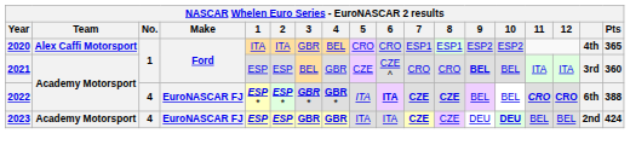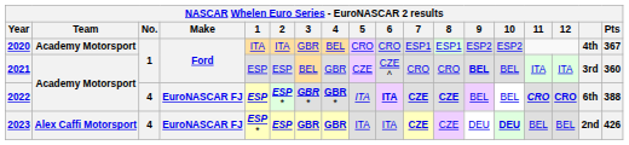 <table class="wikitable" style="text-align:center; font-size:75%">
 <tr>
 <th colspan="18"><a href='#'>NASCAR</a> <a href='#'>Whelen Euro Series</a> - EuroNASCAR 2 results</th>
 </tr>
 <tr>
 <th>Year</th>
 <th>Team</th>
 <th>No.</th>
 <th>Make</th>
 <th>1</th>
 <th>2</th>
 <th>3</th>
 <th>4</th>
 <th>5</th>
 <th>6</th>
 <th>7</th>
 <th>8</th>
 <th>9</th>
 <th>10</th>
 <th>11</th>
 <th>12</th>
 <th></th>
 <th>Pts</th>
 </tr>
 <tr>
 <th><a href='#'>2020</a></th>
-<th><a href='#'>Alex Caffi Motorsport</a></th>
+<th>Academy Motorsport</th>
 <th rowspan=2>1</th>
 <th rowspan=2><a href='#'>Ford</a></th>
 <td style="background-color:#FFDF9F"><a href='#'>ITA</a><br></td>
 <td style="background-color:#FFDF9F"><a href='#'>ITA</a><br></td>
 <td style="background-color:#FFDF9F"><a href='#'>GBR</a><br></td>
 <td style="background-color:#FFDF9F"><a href='#'>BEL</a><br></td>
 <td style="background-color:#EFCFFF"><a href='#'>CRO</a><br></td>
 <td style="background-color:#DFDFDF"><a href='#'>CRO</a><br></td>
 <td style="background-color:#DFDFDF"><a href='#'>ESP1</a><br></td>
 <td style="background-color:#DFFFDF"><a href='#'>ESP1</a><br></td>
 <td style="background-color:#DFDFDF"><a href='#'>ESP2</a><br></td>
 <td style="background-color:#DFDFDF"><a href='#'>ESP2</a><br></td>
 <td colspan=2></td>
 <th>4th</th>
-<th>365</th>
+<th>367</th>
 </tr>
 <tr>
 <th><a href='#'>2021</a></th>
 <th rowspan=2>Academy Motorsport</th>
 <td style="background-color:#DFDFDF"><a href='#'>ESP</a><br></td>
 <td style="background-color:#DFDFDF"><a href='#'>ESP</a><br></td>
 <td style="background-color:#FFDF9F"><a href='#'>BEL</a><br></td>
 <td style="background-color:#DFDFDF"><a href='#'>GBR</a><br></td>
 <td style="background-color:#EFCFFF"><a href='#'>CZE</a><br></td>
 <td style="background-color:#DFDFDF"><a href='#'>CZE</a><br>^</td>
 <td style="background-color:#DFDFDF"><a href='#'>CRO</a><br></td>
 <td style="background-color:#DFDFDF"><a href='#'>CRO</a><br></td>
 <td style="background-color:#DFDFDF"><strong><a href='#'>BEL</a></strong><br></td>
 <td style="background-color:#DFDFDF"><a href='#'>BEL</a><br></td>
 <td style="background-color:#DFFFDF"><a href='#'>ITA</a><br></td>
 <td style="background-color:#DFFFDF"><a href='#'>ITA</a><br></td>
 <th>3rd</th>
 <th>360</th>
 </tr>
 <tr>
 <th><a href='#'>2022</a></th>
 <th>4</th>
 <th><a href='#'>EuroNASCAR FJ</a></th>
-<td style="background-color:#FFFFBF"><strong><em><a href='#'>ESP</a></em></strong><br>*</td>
+<td style="background-color:#FFFFBF"><strong><em><a href='#'>ESP</a> </em></strong><br></td>
 <td style="background-color:#DFFFDF"><strong><em><a href='#'>ESP</a></em></strong><br>*</td>
 <td style="background-color:#DFDFDF"><strong><em><a href='#'>GBR</a></em></strong><br>*</td>
 <td style="background-color:#DFDFDF"><strong><a href='#'>GBR</a></strong><br>*</td>
 <td style="background-color:#DFDFDF"><em><a href='#'>ITA</a></em><br></td>
 <td style="background-color:#EFCFFF"><strong><a href='#'>ITA</a></strong><br></td>
 <td style="background-color:#DFDFDF"><strong><a href='#'>CZE</a><br></strong></td>
 <td style="background-color:#DFDFDF"><strong><a href='#'>CZE</a><br></strong></td>
 <td style="background-color:#EFCFFF"><a href='#'>BEL</a><br></td>
 <td style="background-color:#FFFFFF"><a href='#'>BEL</a><br></td>
 <td style="background-color:#DFDFDF"><strong><em><a href='#'>CRO</a></em></strong><br></td>
 <td style="background-color:#DFDFDF"><strong><a href='#'>CRO</a></strong><br></td>
 <th>6th</th>
 <th>388</th>
 </tr>
 <tr>
 <th><a href='#'>2023</a></th>
-<th>Academy Motorsport</th>
+<th><a href='#'>Alex Caffi Motorsport</a></th>
 <th>4</th>
 <th><a href='#'>EuroNASCAR FJ</a></th>
-<td style="background-color:#FFFFBF"><strong><em><a href='#'>ESP</a> </em></strong><br></td>
+<td style="background-color:#FFFFBF"><strong><em><a href='#'>ESP</a></em></strong><br>*</td>
 <td style="background-color:#FFFFBF"><strong><em><a href='#'>ESP</a> </em></strong><br></td>
 <td style="background-color:#FFFFBF"><strong><a href='#'>GBR</a></strong><br></td>
 <td style="background-color:#FFFFBF"><strong><a href='#'>GBR</a></strong><br></td>
 <td style="background-color:#DFDFDF"><a href='#'>ITA</a><br></td>
 <td style="background-color:#DFDFDF"><a href='#'>ITA</a><br></td>
 <td style="background-color:#FFFFBF"><strong><a href='#'>CZE</a></strong><br></td>
 <td style="background-color:#EFCFFF"><a href='#'>CZE</a><br></td>
 <td style="background-color:#FFFFFF"><a href='#'>DEU</a><br></td>
 <td style="background-color:#DFFFDF"><strong><a href='#'>DEU</a><br></strong></td>
 <td style="background-color:#DFDFDF"><a href='#'>BEL</a><br></td>
 <td style="background-color:#DFDFDF"><a href='#'>BEL</a><br></td>
 <th>2nd</th>
-<th>424</th>
+<th>426</th>
 </tr>
 </table>
